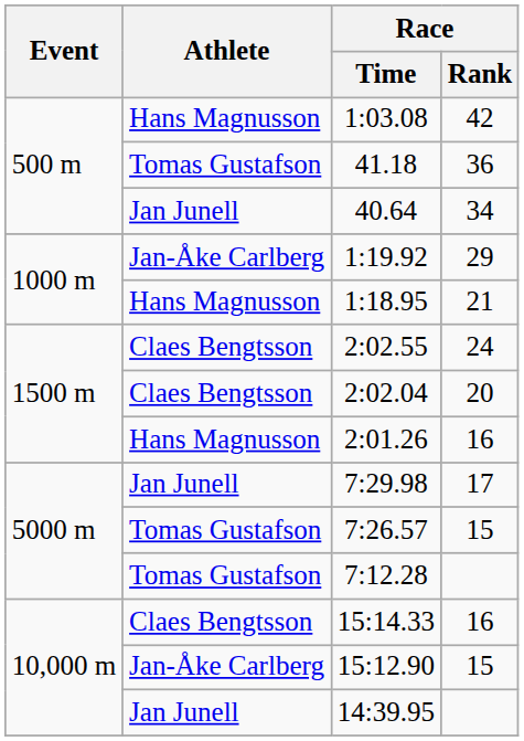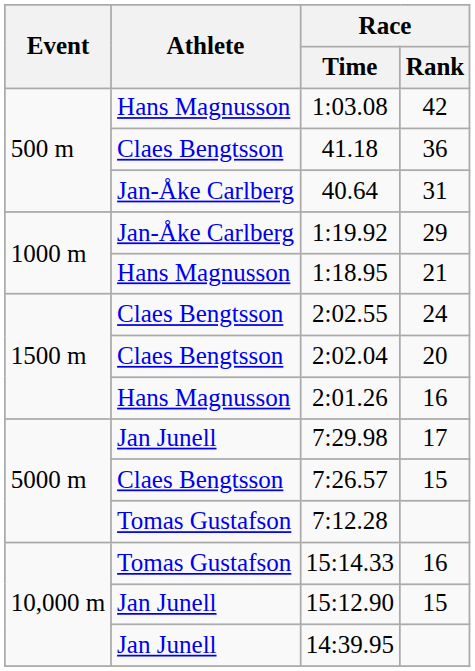 <table class="wikitable" border="1" style="font-size:90%">
 <tr>
 <th rowspan=2>Event</th>
 <th rowspan=2>Athlete</th>
 <th colspan=2>Race</th>
 </tr>
 <tr>
 <th>Time</th>
 <th>Rank</th>
 </tr>
 <tr>
 <td rowspan=3>500 m</td>
 <td><a href='#'>Hans Magnusson</a></td>
 <td align=center>1:03.08</td>
 <td align=center>42</td>
 </tr>
 <tr>
-<td><a href='#'>Tomas Gustafson</a></td>
+<td><a href='#'>Claes Bengtsson</a></td>
 <td align=center>41.18</td>
 <td align=center>36</td>
 </tr>
 <tr>
-<td><a href='#'>Jan Junell</a></td>
+<td><a href='#'>Jan-Åke Carlberg</a></td>
 <td align=center>40.64</td>
-<td align=center>34</td>
+<td align=center>31</td>
 </tr>
 <tr>
 <td rowspan=2>1000 m</td>
 <td><a href='#'>Jan-Åke Carlberg</a></td>
 <td align=center>1:19.92</td>
 <td align=center>29</td>
 </tr>
 <tr>
 <td><a href='#'>Hans Magnusson</a></td>
 <td align=center>1:18.95</td>
 <td align=center>21</td>
 </tr>
 <tr>
 <td rowspan=3>1500 m</td>
 <td><a href='#'>Claes Bengtsson</a></td>
 <td align=center>2:02.55</td>
 <td align=center>24</td>
 </tr>
 <tr>
 <td><a href='#'>Claes Bengtsson</a></td>
 <td align=center>2:02.04</td>
 <td align=center>20</td>
 </tr>
 <tr>
 <td><a href='#'>Hans Magnusson</a></td>
 <td align=center>2:01.26</td>
 <td align=center>16</td>
 </tr>
 <tr>
 <td rowspan=3>5000 m</td>
 <td><a href='#'>Jan Junell</a></td>
 <td align=center>7:29.98</td>
 <td align=center>17</td>
 </tr>
 <tr>
-<td><a href='#'>Tomas Gustafson</a></td>
+<td><a href='#'>Claes Bengtsson</a></td>
 <td align=center>7:26.57</td>
 <td align=center>15</td>
 </tr>
 <tr>
 <td><a href='#'>Tomas Gustafson</a></td>
 <td align=center>7:12.28</td>
 <td align=center></td>
 </tr>
 <tr>
 <td rowspan=3>10,000 m</td>
-<td><a href='#'>Claes Bengtsson</a></td>
+<td><a href='#'>Tomas Gustafson</a></td>
 <td align=center>15:14.33</td>
 <td align=center>16</td>
 </tr>
 <tr>
-<td><a href='#'>Jan-Åke Carlberg</a></td>
+<td><a href='#'>Jan Junell</a></td>
 <td align=center>15:12.90</td>
 <td align=center>15</td>
 </tr>
 <tr>
 <td><a href='#'>Jan Junell</a></td>
 <td align=center>14:39.95</td>
 <td align=center></td>
 </tr>
 </table>
